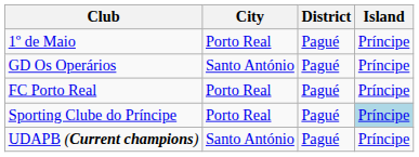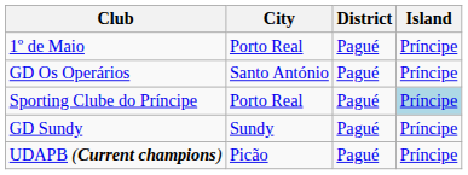 <table class="wikitable">
 <tr>
 <th>Club</th>
 <th>City</th>
 <th>District</th>
 <th>Island</th>
 </tr>
 <tr>
 <td><a href='#'>1º de Maio</a></td>
 <td><a href='#'>Porto Real</a></td>
 <td><a href='#'>Pagué</a></td>
 <td><a href='#'>Príncipe</a></td>
 </tr>
 <tr>
 <td><a href='#'>GD Os Operários</a></td>
 <td><a href='#'>Santo António</a></td>
 <td><a href='#'>Pagué</a></td>
 <td><a href='#'>Príncipe</a></td>
 </tr>
 <tr>
-<td><a href='#'>FC Porto Real</a></td>
-<td><a href='#'>Porto Real</a></td>
-<td><a href='#'>Pagué</a></td>
-<td><a href='#'>Príncipe</a></td>
-</tr>
-<tr>
 <td><a href='#'>Sporting Clube do Príncipe</a></td>
 <td><a href='#'>Porto Real</a></td>
 <td><a href='#'>Pagué</a></td>
 <td style="background: lightblue;"><a href='#'>Príncipe</a></td>
 </tr>
 <tr>
+<td><a href='#'>GD Sundy</a></td>
+<td><a href='#'>Sundy</a></td>
+<td><a href='#'>Pagué</a></td>
+<td><a href='#'>Príncipe</a></td>
+</tr>
+<tr>
 <td><a href='#'>UDAPB</a> <em>(<strong>Current champions</strong>)</em></td>
-<td><a href='#'>Santo António</a></td>
+<td><a href='#'>Picão</a></td>
 <td><a href='#'>Pagué</a></td>
 <td><a href='#'>Príncipe</a></td>
 </tr>
 </table>
